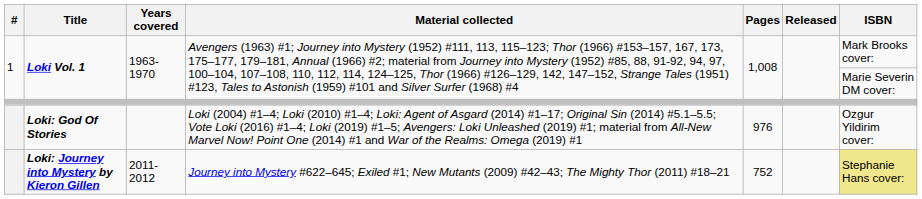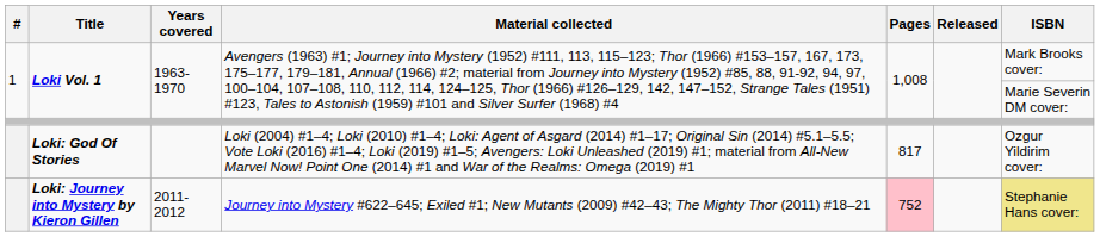 <table class="wikitable sortable" width="99%">
 <tr>
 <th class="unsortable" width="20px">#</th>
 <th>Title</th>
 <th>Years covered</th>
 <th class="unsortable">Material collected</th>
 <th>Pages</th>
 <th>Released</th>
 <th class="unsortable">ISBN</th>
 </tr>
 <tr>
 <td rowspan="2">1</td>
 <td rowspan="2"><strong><em><a href='#'>Loki</a> Vol. 1</em></strong></td>
 <td rowspan="2">1963-1970</td>
 <td rowspan="2"><em>Avengers</em> (1963) #1; <em>Journey into Mystery</em> (1952) #111, 113, 115–123; <em>Thor</em> (1966) #153–157, 167, 173, 175–177, 179–181, <em>Annual</em> (1966) #2; material from <em>Journey into Mystery</em> (1952) #85, 88, 91-92, 94, 97, 100–104, 107–108, 110, 112, 114, 124–125, <em>Thor</em> (1966) #126–129, 142, 147–152, <em>Strange Tales</em> (1951) #123, <em>Tales to Astonish</em> (1959) #101 and <em>Silver Surfer</em> (1968) #4</td>
 <td rowspan="2" style="text-align: center;">1,008</td>
 <td rowspan="2"></td>
 <td>Mark Brooks cover: </td>
 </tr>
 <tr>
 <td>Marie Severin DM cover: </td>
 </tr>
 <tr>
 <th colspan="7" style="background-color: silver;"></th>
 </tr>
 <tr>
 <th style="background-color: light grey;"></th>
 <td><strong><em>Loki: God Of Stories</em></strong></td>
 <td></td>
 <td><em>Loki</em> (2004) #1–4; <em>Loki</em> (2010) #1–4; <em>Loki: Agent of Asgard</em> (2014) #1–17; <em>Original Sin</em> (2014) #5.1–5.5; <em>Vote Loki</em> (2016) #1–4; <em>Loki</em> (2019) #1–5; <em>Avengers: Loki Unleashed</em> (2019) #1; material from <em>All-New Marvel Now! Point One</em> (2014) #1 and <em>War of the Realms: Omega</em> (2019) #1</td>
-<td style="text-align: center;">976</td>
+<td style="text-align: center;">817</td>
 <td></td>
 <td>Ozgur Yildirim cover: </td>
 </tr>
 <tr>
 <th style="background-color: light grey;"></th>
 <td><strong><em>Loki: <a href='#'>Journey into Mystery</a> by <a href='#'>Kieron Gillen</a></em></strong></td>
 <td>2011-2012</td>
 <td><em><a href='#'>Journey into Mystery</a></em> #622–645; <em>Exiled</em> #1; <em>New Mutants</em> (2009) #42–43; <em>The Mighty Thor</em> (2011) #18–21</td>
-<td style="text-align: center;">752</td>
+<td style="background: pink; text-align: center;">752</td>
 <td></td>
 <td style="background: khaki;">Stephanie Hans cover: </td>
 </tr>
 </table>
